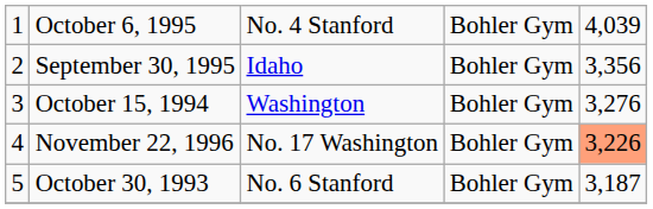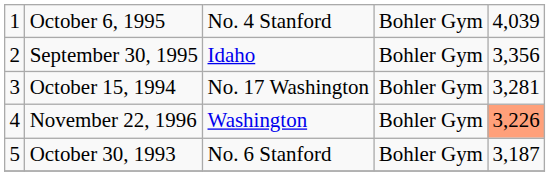 <table class="wikitable">
 <tr>
 <td>1</td>
 <td>October 6, 1995</td>
 <td>No. 4 Stanford</td>
 <td>Bohler Gym</td>
 <td>4,039</td>
 </tr>
 <tr>
 <td>2</td>
 <td>September 30, 1995</td>
 <td><a href='#'>Idaho</a></td>
 <td>Bohler Gym</td>
 <td>3,356</td>
 </tr>
 <tr>
 <td>3</td>
 <td>October 15, 1994</td>
-<td><a href='#'>Washington</a></td>
+<td>No. 17 Washington</td>
 <td>Bohler Gym</td>
-<td>3,276</td>
+<td>3,281</td>
 </tr>
 <tr>
 <td>4</td>
 <td>November 22, 1996</td>
-<td>No. 17 Washington</td>
+<td><a href='#'>Washington</a></td>
 <td>Bohler Gym</td>
 <td style="background: lightsalmon;">3,226</td>
 </tr>
 <tr>
 <td>5</td>
 <td>October 30, 1993</td>
 <td>No. 6 Stanford</td>
 <td>Bohler Gym</td>
 <td>3,187</td>
 </tr>
 <tr>
 </tr>
 </table>
